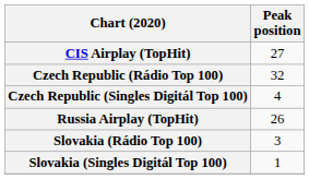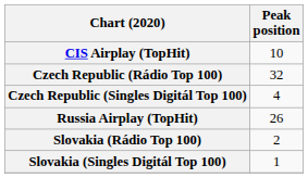 <table class="wikitable plainrowheaders sortable" style="text-align:center">
 <tr>
 <th scope="col">Chart (2020)</th>
 <th scope="col">Peak<br>position</th>
 </tr>
 <tr>
 <th scope="row"><a href='#'>CIS</a> Airplay (TopHit)</th>
-<td>27</td>
+<td>10</td>
 </tr>
 <tr>
 <th scope="row">Czech Republic (Rádio Top 100)</th>
 <td>32</td>
 </tr>
 <tr>
 <th scope="row">Czech Republic (Singles Digitál Top 100)</th>
 <td>4</td>
 </tr>
 <tr>
 <th scope="row">Russia Airplay (TopHit)</th>
 <td>26</td>
 </tr>
 <tr>
 <th scope="row">Slovakia (Rádio Top 100)</th>
-<td>3</td>
+<td>2</td>
 </tr>
 <tr>
 <th scope="row">Slovakia (Singles Digitál Top 100)</th>
 <td>1</td>
 </tr>
 <tr>
 </tr>
 </table>
